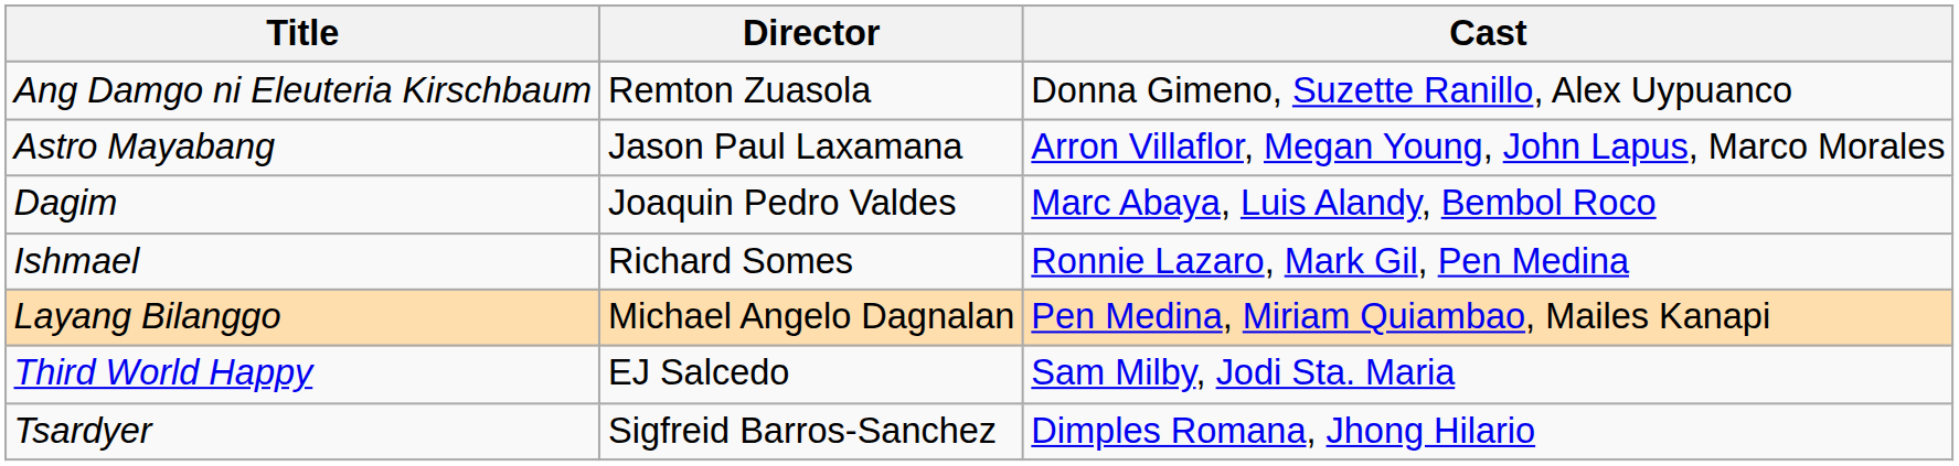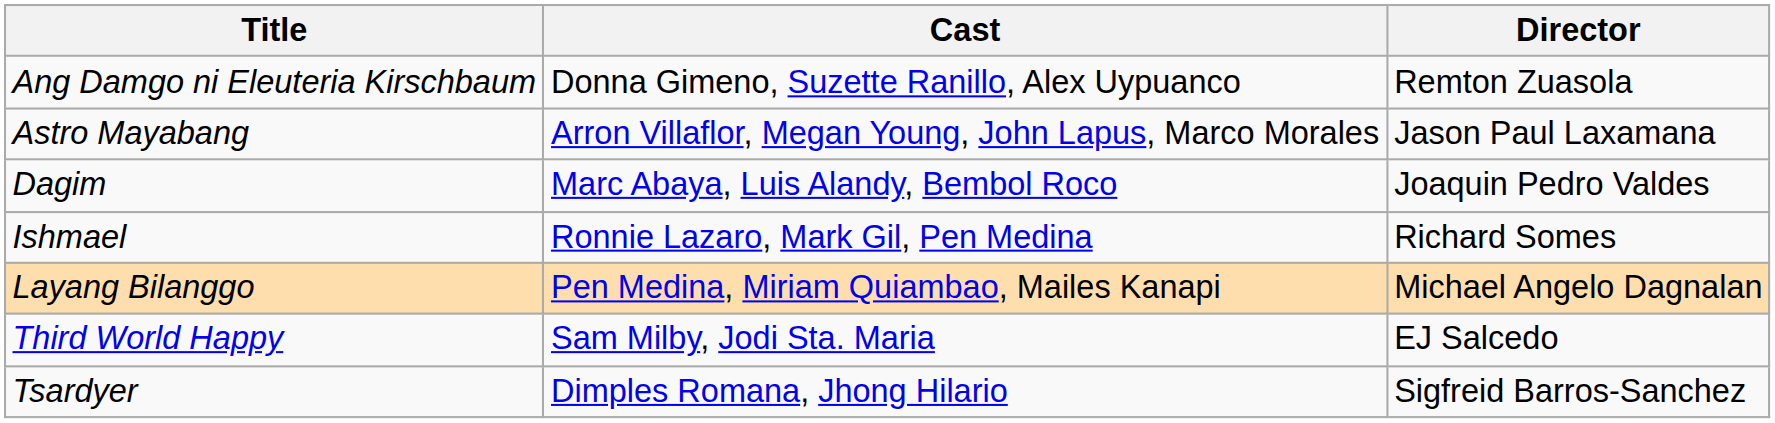 <table class="wikitable">
 <tr>
 <th>Title</th>
+<th>Cast</th>
 <th>Director</th>
-<th>Cast</th>
 </tr>
 <tr>
 <td><em>Ang Damgo ni Eleuteria Kirschbaum</em></td>
+<td>Donna Gimeno, <a href='#'>Suzette Ranillo</a>, Alex Uypuanco</td>
 <td>Remton Zuasola</td>
-<td>Donna Gimeno, <a href='#'>Suzette Ranillo</a>, Alex Uypuanco</td>
 </tr>
 <tr>
 <td><em>Astro Mayabang</em></td>
+<td><a href='#'>Arron Villaflor</a>, <a href='#'>Megan Young</a>, <a href='#'>John Lapus</a>, Marco Morales</td>
 <td>Jason Paul  Laxamana</td>
-<td><a href='#'>Arron Villaflor</a>, <a href='#'>Megan Young</a>, <a href='#'>John Lapus</a>, Marco Morales</td>
 </tr>
 <tr>
 <td><em>Dagim</em></td>
+<td><a href='#'>Marc Abaya</a>, <a href='#'>Luis Alandy</a>, <a href='#'>Bembol Roco</a></td>
 <td>Joaquin Pedro Valdes</td>
-<td><a href='#'>Marc Abaya</a>, <a href='#'>Luis Alandy</a>, <a href='#'>Bembol Roco</a></td>
 </tr>
 <tr>
 <td><em>Ishmael</em></td>
+<td><a href='#'>Ronnie Lazaro</a>, <a href='#'>Mark Gil</a>, <a href='#'>Pen Medina</a></td>
 <td>Richard Somes</td>
-<td><a href='#'>Ronnie Lazaro</a>, <a href='#'>Mark Gil</a>, <a href='#'>Pen Medina</a></td>
 </tr>
 <tr style="background:#FFDEAD;">
 <td><em>Layang Bilanggo</em></td>
+<td><a href='#'>Pen Medina</a>, <a href='#'>Miriam Quiambao</a>, Mailes Kanapi</td>
 <td>Michael Angelo Dagnalan</td>
-<td><a href='#'>Pen Medina</a>, <a href='#'>Miriam Quiambao</a>, Mailes Kanapi</td>
 </tr>
 <tr>
 <td><em><a href='#'>Third World Happy</a></em></td>
+<td><a href='#'>Sam Milby</a>, <a href='#'>Jodi Sta. Maria</a></td>
 <td>EJ Salcedo</td>
-<td><a href='#'>Sam Milby</a>, <a href='#'>Jodi Sta. Maria</a></td>
 </tr>
 <tr>
 <td><em>Tsardyer</em></td>
+<td><a href='#'>Dimples Romana</a>, <a href='#'>Jhong Hilario</a></td>
 <td>Sigfreid Barros-Sanchez</td>
-<td><a href='#'>Dimples Romana</a>, <a href='#'>Jhong Hilario</a></td>
 </tr>
 </table>
